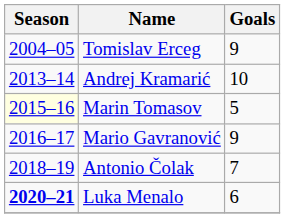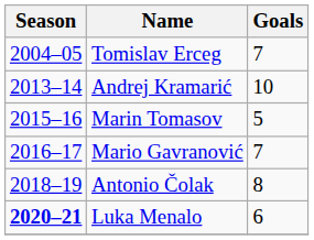 <table class="wikitable">
 <tr>
 <th>Season</th>
 <th>Name</th>
 <th>Goals</th>
 </tr>
 <tr>
 <td><a href='#'>2004–05</a></td>
 <td> <a href='#'>Tomislav Erceg</a></td>
-<td>9</td>
+<td>7</td>
 </tr>
 <tr>
 <td><a href='#'>2013–14</a></td>
 <td> <a href='#'>Andrej Kramarić</a></td>
 <td>10</td>
 </tr>
 <tr>
-<td style="background: lightyellow;"><a href='#'>2015–16</a></td>
+<td><a href='#'>2015–16</a></td>
 <td> <a href='#'>Marin Tomasov</a></td>
 <td>5</td>
 </tr>
 <tr>
 <td><a href='#'>2016–17</a></td>
 <td> <a href='#'>Mario Gavranović</a></td>
-<td>9</td>
+<td>7</td>
 </tr>
 <tr>
 <td><a href='#'>2018–19</a></td>
 <td> <a href='#'>Antonio Čolak</a></td>
-<td>7</td>
+<td>8</td>
 </tr>
 <tr>
 <td><strong><a href='#'>2020–21</a></strong></td>
 <td> <a href='#'>Luka Menalo</a></td>
 <td>6</td>
 </tr>
 <tr>
 </tr>
 </table>
